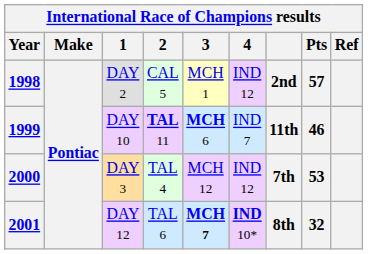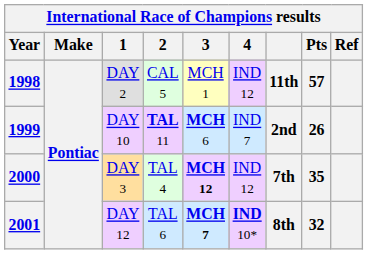 <table class="wikitable" style="text-align:center; font-size:75%">
 <tr>
 <th colspan=9><a href='#'>International Race of Champions</a> results</th>
 </tr>
 <tr>
 <th>Year</th>
 <th>Make</th>
 <th>1</th>
 <th>2</th>
 <th>3</th>
 <th>4</th>
 <th></th>
 <th>Pts</th>
 <th>Ref</th>
 </tr>
 <tr>
 <th><a href='#'>1998</a></th>
 <th rowspan=4><a href='#'>Pontiac</a></th>
 <td style="background:#DFDFDF;"><a href='#'>DAY</a><br><small>2</small></td>
 <td style="background:#DFFFDF;"><a href='#'>CAL</a><br><small>5</small></td>
 <td style="background:#FFFFBF;"><a href='#'>MCH</a><br><small>1</small></td>
 <td style="background:#EFCFFF;"><a href='#'>IND</a><br><small>12</small></td>
-<th>2nd</th>
+<th>11th</th>
 <th>57</th>
 <th></th>
 </tr>
 <tr>
 <th><a href='#'>1999</a></th>
 <td style="background:#EFCFFF;"><a href='#'>DAY</a><br><small>10</small></td>
 <td style="background:#EFCFFF;"><strong><a href='#'>TAL</a></strong><br><small>11</small></td>
 <td style="background:#CFEAFF;"><strong><a href='#'>MCH</a></strong><br><small>6</small></td>
 <td style="background:#CFEAFF;"><a href='#'>IND</a><br><small>7</small></td>
-<th>11th</th>
-<th>46</th>
+<th>2nd</th>
+<th>26</th>
 <th></th>
 </tr>
 <tr>
 <th><a href='#'>2000</a></th>
 <td style="background:#FFDF9F;"><a href='#'>DAY</a><br><small>3</small></td>
 <td style="background:#DFFFDF;"><a href='#'>TAL</a><br><small>4</small></td>
-<td style="background:#EFCFFF;"><a href='#'>MCH</a><br><small>12</small></td>
+<td style="background:#EFCFFF;"><strong><a href='#'>MCH</a><br><small>12</small></strong></td>
 <td style="background:#EFCFFF;"><a href='#'>IND</a><br><small>12</small></td>
 <th>7th</th>
-<th>53</th>
+<th>35</th>
 <th></th>
 </tr>
 <tr>
 <th><a href='#'>2001</a></th>
 <td style="background:#EFCFFF;"><a href='#'>DAY</a><br><small>12</small></td>
 <td style="background:#CFEAFF;"><a href='#'>TAL</a><br><small>6</small></td>
 <td style="background:#CFEAFF;"><strong><a href='#'>MCH</a><br><small>7</small></strong></td>
 <td style="background:#EFCFFF;"><strong><a href='#'>IND</a></strong><br><small>10*</small></td>
 <th>8th</th>
 <th>32</th>
 <th></th>
 </tr>
 </table>
